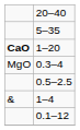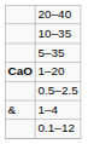 <table class=wikitable>
 <tr>
 <td></td>
 <td>20–40</td>
+</tr>
+<tr>
+<td></td>
+<td>10–35</td>
 </tr>
 <tr>
 <td></td>
 <td>5–35</td>
 </tr>
 <tr>
 <td><strong>CaO</strong></td>
 <td>1–20</td>
-</tr>
-<tr>
-<td>MgO</td>
-<td>0.3–4</td>
 </tr>
 <tr>
 <td></td>
 <td>0.5–2.5</td>
 </tr>
 <tr>
 <td> & </td>
 <td>1–4</td>
 </tr>
 <tr>
 <td></td>
 <td>0.1–12</td>
 </tr>
 <tr>
 </tr>
 </table>
